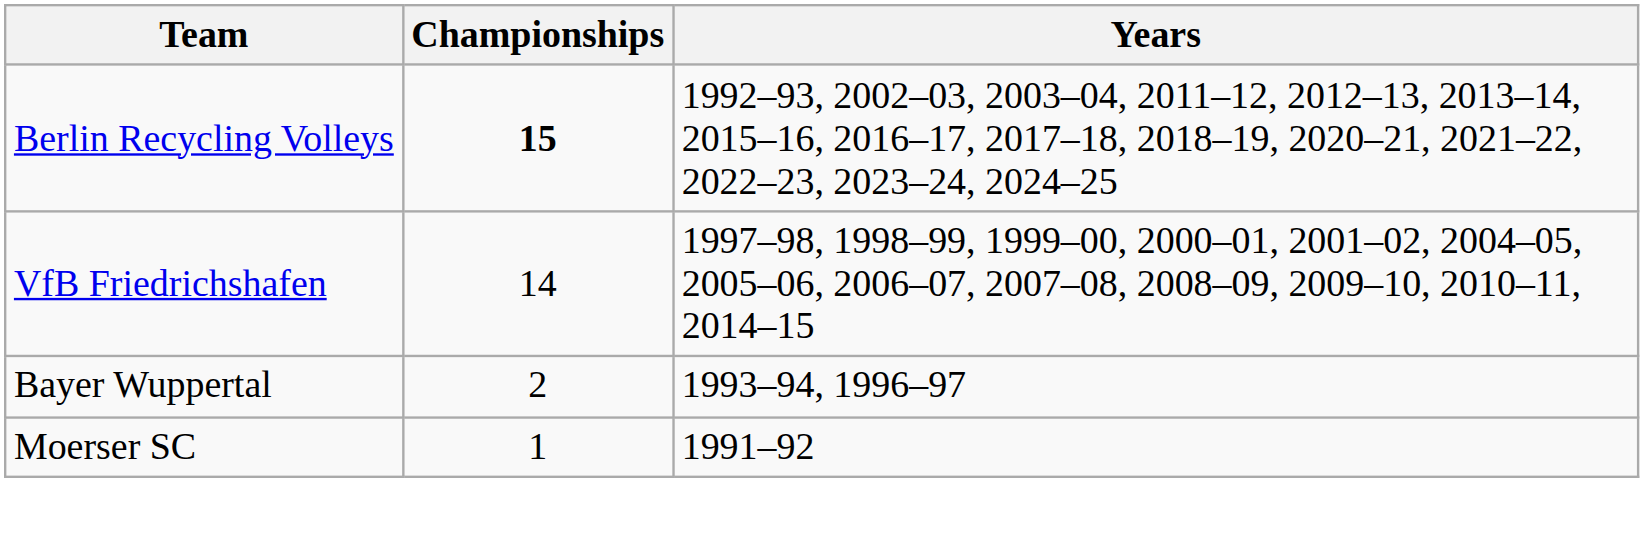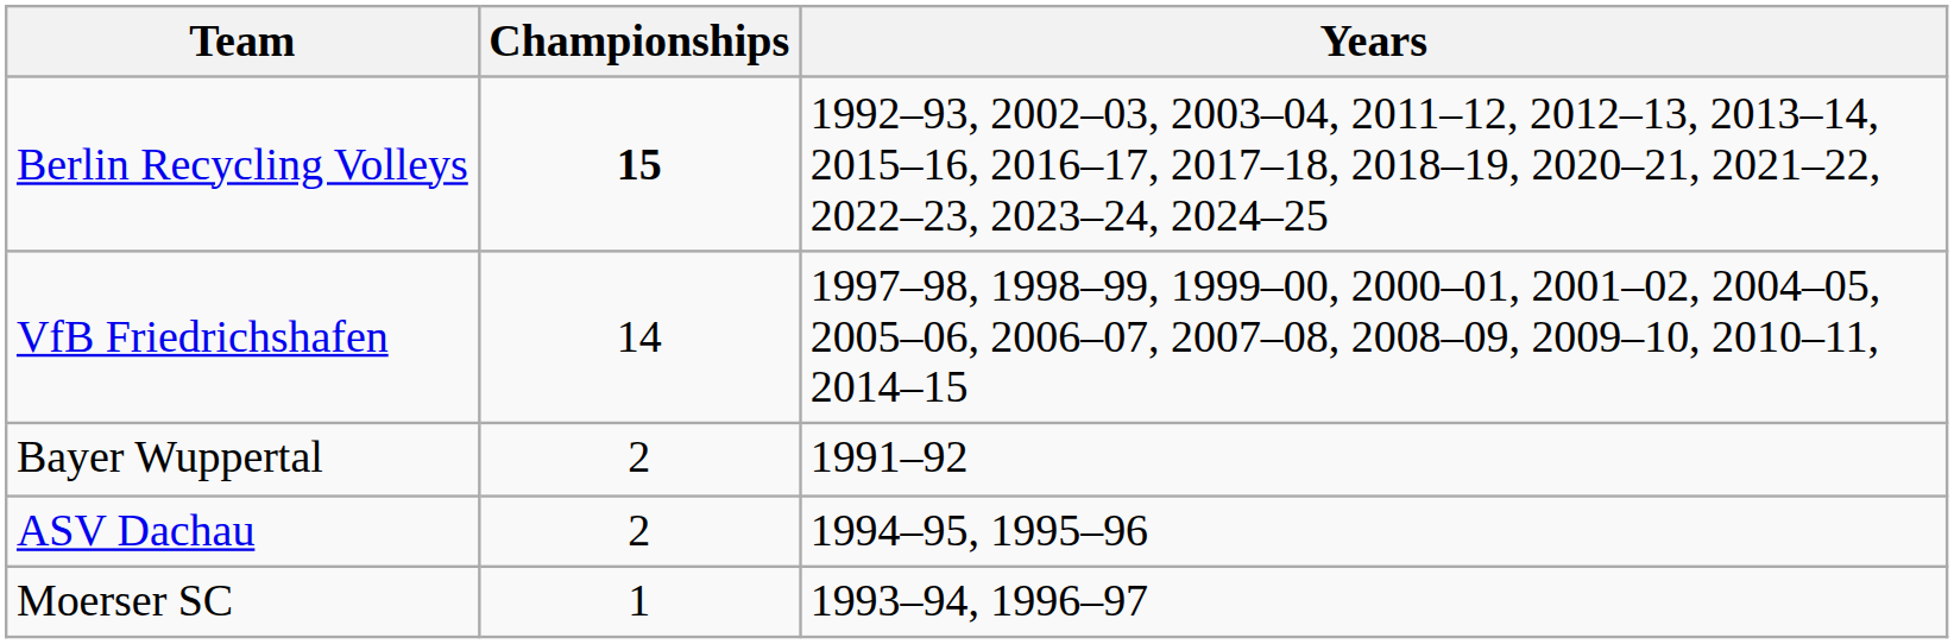 <table class="wikitable">
 <tr>
 <th>Team</th>
 <th>Championships</th>
 <th width=400px>Years</th>
 </tr>
 <tr>
 <td><a href='#'>Berlin Recycling Volleys</a></td>
 <td align=center><strong>15</strong></td>
 <td>1992–93, 2002–03, 2003–04, 2011–12, 2012–13, 2013–14, 2015–16, 2016–17, 2017–18, 2018–19, 2020–21, 2021–22, 2022–23, 2023–24, 2024–25</td>
 </tr>
 <tr>
 <td><a href='#'>VfB Friedrichshafen</a></td>
 <td align=center>14</td>
 <td>1997–98, 1998–99, 1999–00, 2000–01, 2001–02, 2004–05, 2005–06, 2006–07, 2007–08, 2008–09, 2009–10, 2010–11, 2014–15</td>
 </tr>
 <tr>
 <td>Bayer Wuppertal</td>
 <td align=center>2</td>
-<td>1993–94, 1996–97</td>
+<td>1991–92</td>
+</tr>
+<tr>
+<td><a href='#'>ASV Dachau</a></td>
+<td align=center>2</td>
+<td>1994–95, 1995–96</td>
 </tr>
 <tr>
 <td>Moerser SC</td>
 <td align=center>1</td>
-<td>1991–92</td>
+<td>1993–94, 1996–97</td>
 </tr>
 </table>
